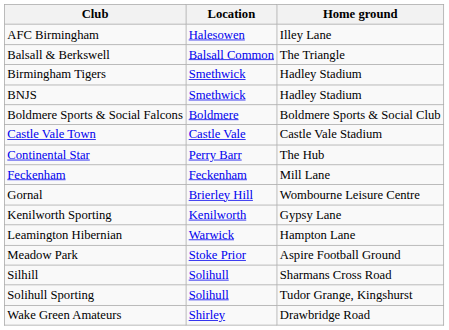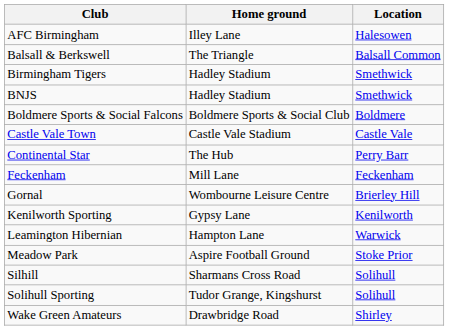 <table class="wikitable">
 <tr>
 <th>Club</th>
+<th>Home ground</th>
 <th>Location</th>
-<th>Home ground</th>
 </tr>
 <tr>
 <td>AFC Birmingham</td>
+<td>Illey Lane</td>
 <td><a href='#'>Halesowen</a></td>
-<td>Illey Lane</td>
 </tr>
 <tr>
 <td>Balsall & Berkswell</td>
+<td>The Triangle</td>
 <td><a href='#'>Balsall Common</a></td>
-<td>The Triangle</td>
 </tr>
 <tr>
 <td>Birmingham Tigers</td>
+<td>Hadley Stadium</td>
 <td><a href='#'>Smethwick</a></td>
-<td>Hadley Stadium</td>
 </tr>
 <tr>
 <td>BNJS</td>
+<td>Hadley Stadium</td>
 <td><a href='#'>Smethwick</a></td>
-<td>Hadley Stadium</td>
 </tr>
 <tr>
 <td>Boldmere Sports & Social Falcons</td>
+<td>Boldmere Sports & Social Club</td>
 <td><a href='#'>Boldmere</a></td>
-<td>Boldmere Sports & Social Club</td>
 </tr>
 <tr>
 <td><a href='#'>Castle Vale Town</a></td>
+<td>Castle Vale Stadium</td>
 <td><a href='#'>Castle Vale</a></td>
-<td>Castle Vale Stadium</td>
 </tr>
 <tr>
 <td><a href='#'>Continental Star</a></td>
+<td>The Hub</td>
 <td><a href='#'>Perry Barr</a></td>
-<td>The Hub</td>
 </tr>
 <tr>
 <td><a href='#'>Feckenham</a></td>
+<td>Mill Lane</td>
 <td><a href='#'>Feckenham</a></td>
-<td>Mill Lane</td>
 </tr>
 <tr>
 <td>Gornal</td>
+<td>Wombourne Leisure Centre</td>
 <td><a href='#'>Brierley Hill</a></td>
-<td>Wombourne Leisure Centre</td>
 </tr>
 <tr>
 <td>Kenilworth Sporting</td>
+<td>Gypsy Lane</td>
 <td><a href='#'>Kenilworth</a></td>
-<td>Gypsy Lane</td>
 </tr>
 <tr>
 <td>Leamington Hibernian</td>
+<td>Hampton Lane</td>
 <td><a href='#'>Warwick</a></td>
-<td>Hampton Lane</td>
 </tr>
 <tr>
 <td>Meadow Park</td>
+<td>Aspire Football Ground</td>
 <td><a href='#'>Stoke Prior</a></td>
-<td>Aspire Football Ground</td>
 </tr>
 <tr>
 <td>Silhill</td>
+<td>Sharmans Cross Road</td>
 <td><a href='#'>Solihull</a></td>
-<td>Sharmans Cross Road</td>
 </tr>
 <tr>
 <td>Solihull Sporting</td>
+<td>Tudor Grange, Kingshurst</td>
 <td><a href='#'>Solihull</a></td>
-<td>Tudor Grange, Kingshurst</td>
 </tr>
 <tr>
 <td>Wake Green Amateurs</td>
+<td>Drawbridge Road</td>
 <td><a href='#'>Shirley</a></td>
-<td>Drawbridge Road</td>
 </tr>
 </table>
